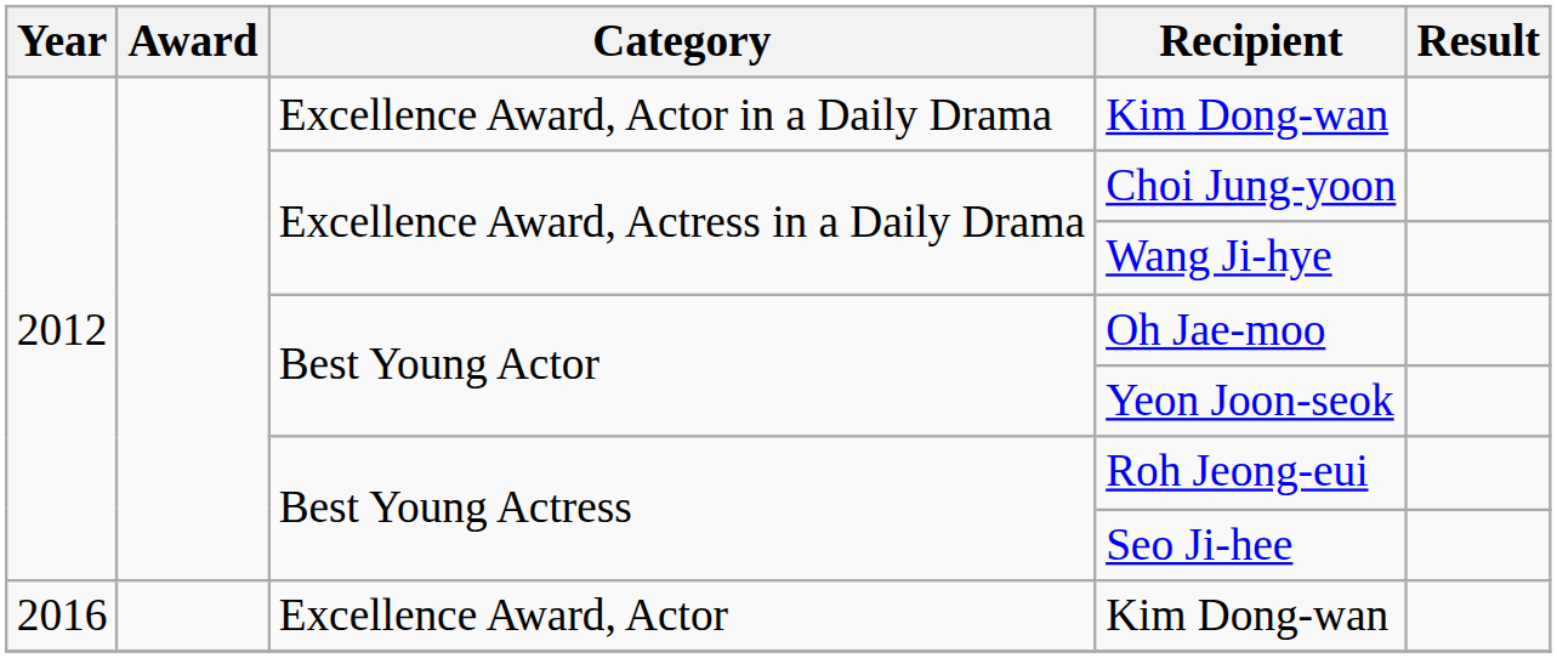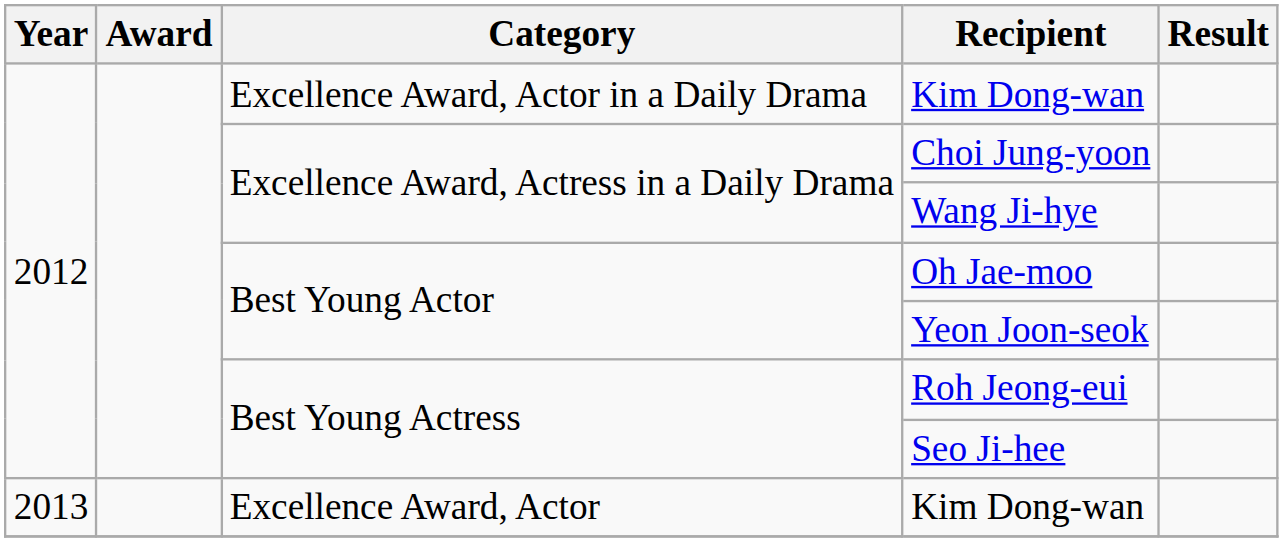 <table class="wikitable">
 <tr>
 <th>Year</th>
 <th>Award</th>
 <th>Category</th>
 <th>Recipient</th>
 <th>Result</th>
 </tr>
 <tr>
 <td rowspan=7>2012</td>
 <td rowspan=7></td>
 <td>Excellence Award, Actor in a Daily Drama</td>
 <td><a href='#'>Kim Dong-wan</a></td>
 <td></td>
 </tr>
 <tr>
 <td rowspan=2>Excellence Award, Actress in a Daily Drama</td>
 <td><a href='#'>Choi Jung-yoon</a></td>
 <td></td>
 </tr>
 <tr>
 <td><a href='#'>Wang Ji-hye</a></td>
 <td></td>
 </tr>
 <tr>
 <td rowspan=2>Best Young Actor</td>
 <td><a href='#'>Oh Jae-moo</a></td>
 <td></td>
 </tr>
 <tr>
 <td><a href='#'>Yeon Joon-seok</a></td>
 <td></td>
 </tr>
 <tr>
 <td rowspan=2>Best Young Actress</td>
 <td><a href='#'>Roh Jeong-eui</a></td>
 <td></td>
 </tr>
 <tr>
 <td><a href='#'>Seo Ji-hee</a></td>
 <td></td>
 </tr>
 <tr>
-<td>2016</td>
+<td>2013</td>
 <td></td>
 <td>Excellence Award, Actor</td>
 <td>Kim Dong-wan</td>
 <td></td>
 </tr>
 <tr>
 </tr>
 </table>
